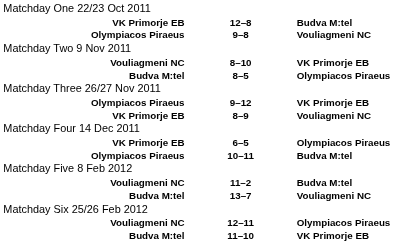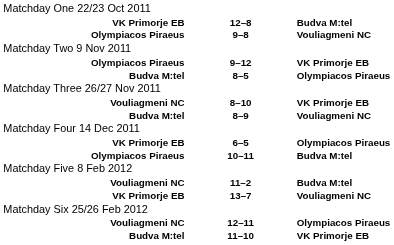 <table cellspacing=1>
 <tr>
 <th width=20%></th>
 <th width=12%></th>
 <th width=20%></th>
 </tr>
 <tr>
 <td colspan=3>Matchday One 22/23 Oct 2011</td>
 </tr>
 <tr style=font-size:90%>
 <td align=right><strong>VK Primorje EB</strong></td>
 <td align=center><strong>12–8</strong></td>
 <td><strong>Budva M:tel</strong></td>
 </tr>
 <tr style=font-size:90%>
 <td align=right><strong>Olympiacos Piraeus</strong></td>
 <td align=center><strong>9–8</strong></td>
 <td><strong>Vouliagmeni NC</strong></td>
 </tr>
 <tr>
 <td colspan=3>Matchday Two 9 Nov 2011</td>
 </tr>
 <tr style=font-size:90%>
-<td align=right><strong>Vouliagmeni NC</strong></td>
-<td align=center><strong>8–10</strong></td>
+<td align=right><strong>Olympiacos Piraeus</strong></td>
+<td align=center><strong>9–12</strong></td>
 <td><strong>VK Primorje EB</strong></td>
 </tr>
 <tr style=font-size:90%>
 <td align=right><strong>Budva M:tel</strong></td>
 <td align=center><strong>8–5</strong></td>
 <td><strong>Olympiacos Piraeus</strong></td>
 </tr>
 <tr>
 <td colspan=3>Matchday Three 26/27 Nov 2011</td>
 </tr>
 <tr style=font-size:90%>
-<td align=right><strong>Olympiacos Piraeus</strong></td>
-<td align=center><strong>9–12</strong></td>
+<td align=right><strong>Vouliagmeni NC</strong></td>
+<td align=center><strong>8–10</strong></td>
 <td><strong>VK Primorje EB</strong></td>
 </tr>
 <tr style=font-size:90%>
-<td align=right><strong>VK Primorje EB</strong></td>
+<td align=right><strong>Budva M:tel</strong></td>
 <td align=center><strong>8–9</strong></td>
 <td><strong>Vouliagmeni NC</strong></td>
 </tr>
 <tr>
 <td colspan=3>Matchday Four 14 Dec 2011</td>
 </tr>
 <tr style=font-size:90%>
 <td align=right><strong>VK Primorje EB</strong></td>
 <td align=center><strong>6–5</strong></td>
 <td><strong>Olympiacos Piraeus</strong></td>
 </tr>
 <tr style=font-size:90%>
 <td align=right><strong>Olympiacos Piraeus</strong></td>
 <td align=center><strong>10–11</strong></td>
 <td><strong>Budva M:tel</strong></td>
 </tr>
 <tr>
 <td colspan=3>Matchday Five 8 Feb 2012</td>
 </tr>
 <tr style=font-size:90%>
 <td align=right><strong>Vouliagmeni NC</strong></td>
 <td align=center><strong>11–2</strong></td>
 <td><strong>Budva M:tel</strong></td>
 </tr>
 <tr style=font-size:90%>
-<td align=right><strong>Budva M:tel</strong></td>
+<td align=right><strong>VK Primorje EB</strong></td>
 <td align=center><strong>13–7</strong></td>
 <td><strong>Vouliagmeni NC</strong></td>
 </tr>
 <tr>
 <td colspan=3>Matchday Six 25/26 Feb 2012</td>
 </tr>
 <tr style=font-size:90%>
 <td align=right><strong>Vouliagmeni NC</strong></td>
 <td align=center><strong>12–11</strong></td>
 <td><strong>Olympiacos Piraeus</strong></td>
 </tr>
 <tr style=font-size:90%>
 <td align=right><strong>Budva M:tel</strong></td>
 <td align=center><strong>11–10</strong></td>
 <td><strong>VK Primorje EB</strong></td>
 </tr>
 </table>
